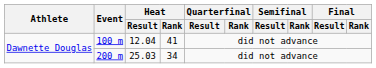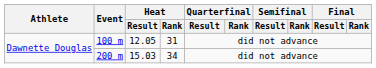 <table class="wikitable" style="font-size:90%">
 <tr>
 <th rowspan="2">Athlete</th>
 <th rowspan="2">Event</th>
 <th colspan="2">Heat</th>
 <th colspan="2">Quarterfinal</th>
 <th colspan="2">Semifinal</th>
 <th colspan="2">Final</th>
 </tr>
 <tr style="font-size:95%">
 <th>Result</th>
 <th>Rank</th>
 <th>Result</th>
 <th>Rank</th>
 <th>Result</th>
 <th>Rank</th>
 <th>Result</th>
 <th>Rank</th>
 </tr>
 <tr align=center>
 <td align=left rowspan=2><a href='#'>Dawnette Douglas</a></td>
 <td align=left><a href='#'>100 m</a></td>
-<td>12.04</td>
-<td>41</td>
+<td>12.05</td>
+<td>31</td>
 <td colspan=6>did not advance</td>
 </tr>
 <tr align=center>
 <td align=left><a href='#'>200 m</a></td>
-<td>25.03</td>
+<td>15.03</td>
 <td>34</td>
 <td colspan=6>did not advance</td>
 </tr>
 </table>
